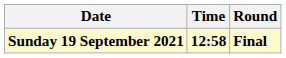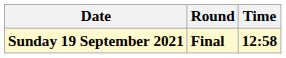 <table class="wikitable">
 <tr>
 <th>Date</th>
+<th>Round</th>
 <th>Time</th>
-<th>Round</th>
 </tr>
 <tr>
 <td style=background:lemonchiffon><strong>Sunday 19 September 2021</strong></td>
+<td style=background:lemonchiffon><strong>Final</strong></td>
 <td style=background:lemonchiffon><strong>12:58</strong></td>
-<td style=background:lemonchiffon><strong>Final</strong></td>
 </tr>
 </table>
